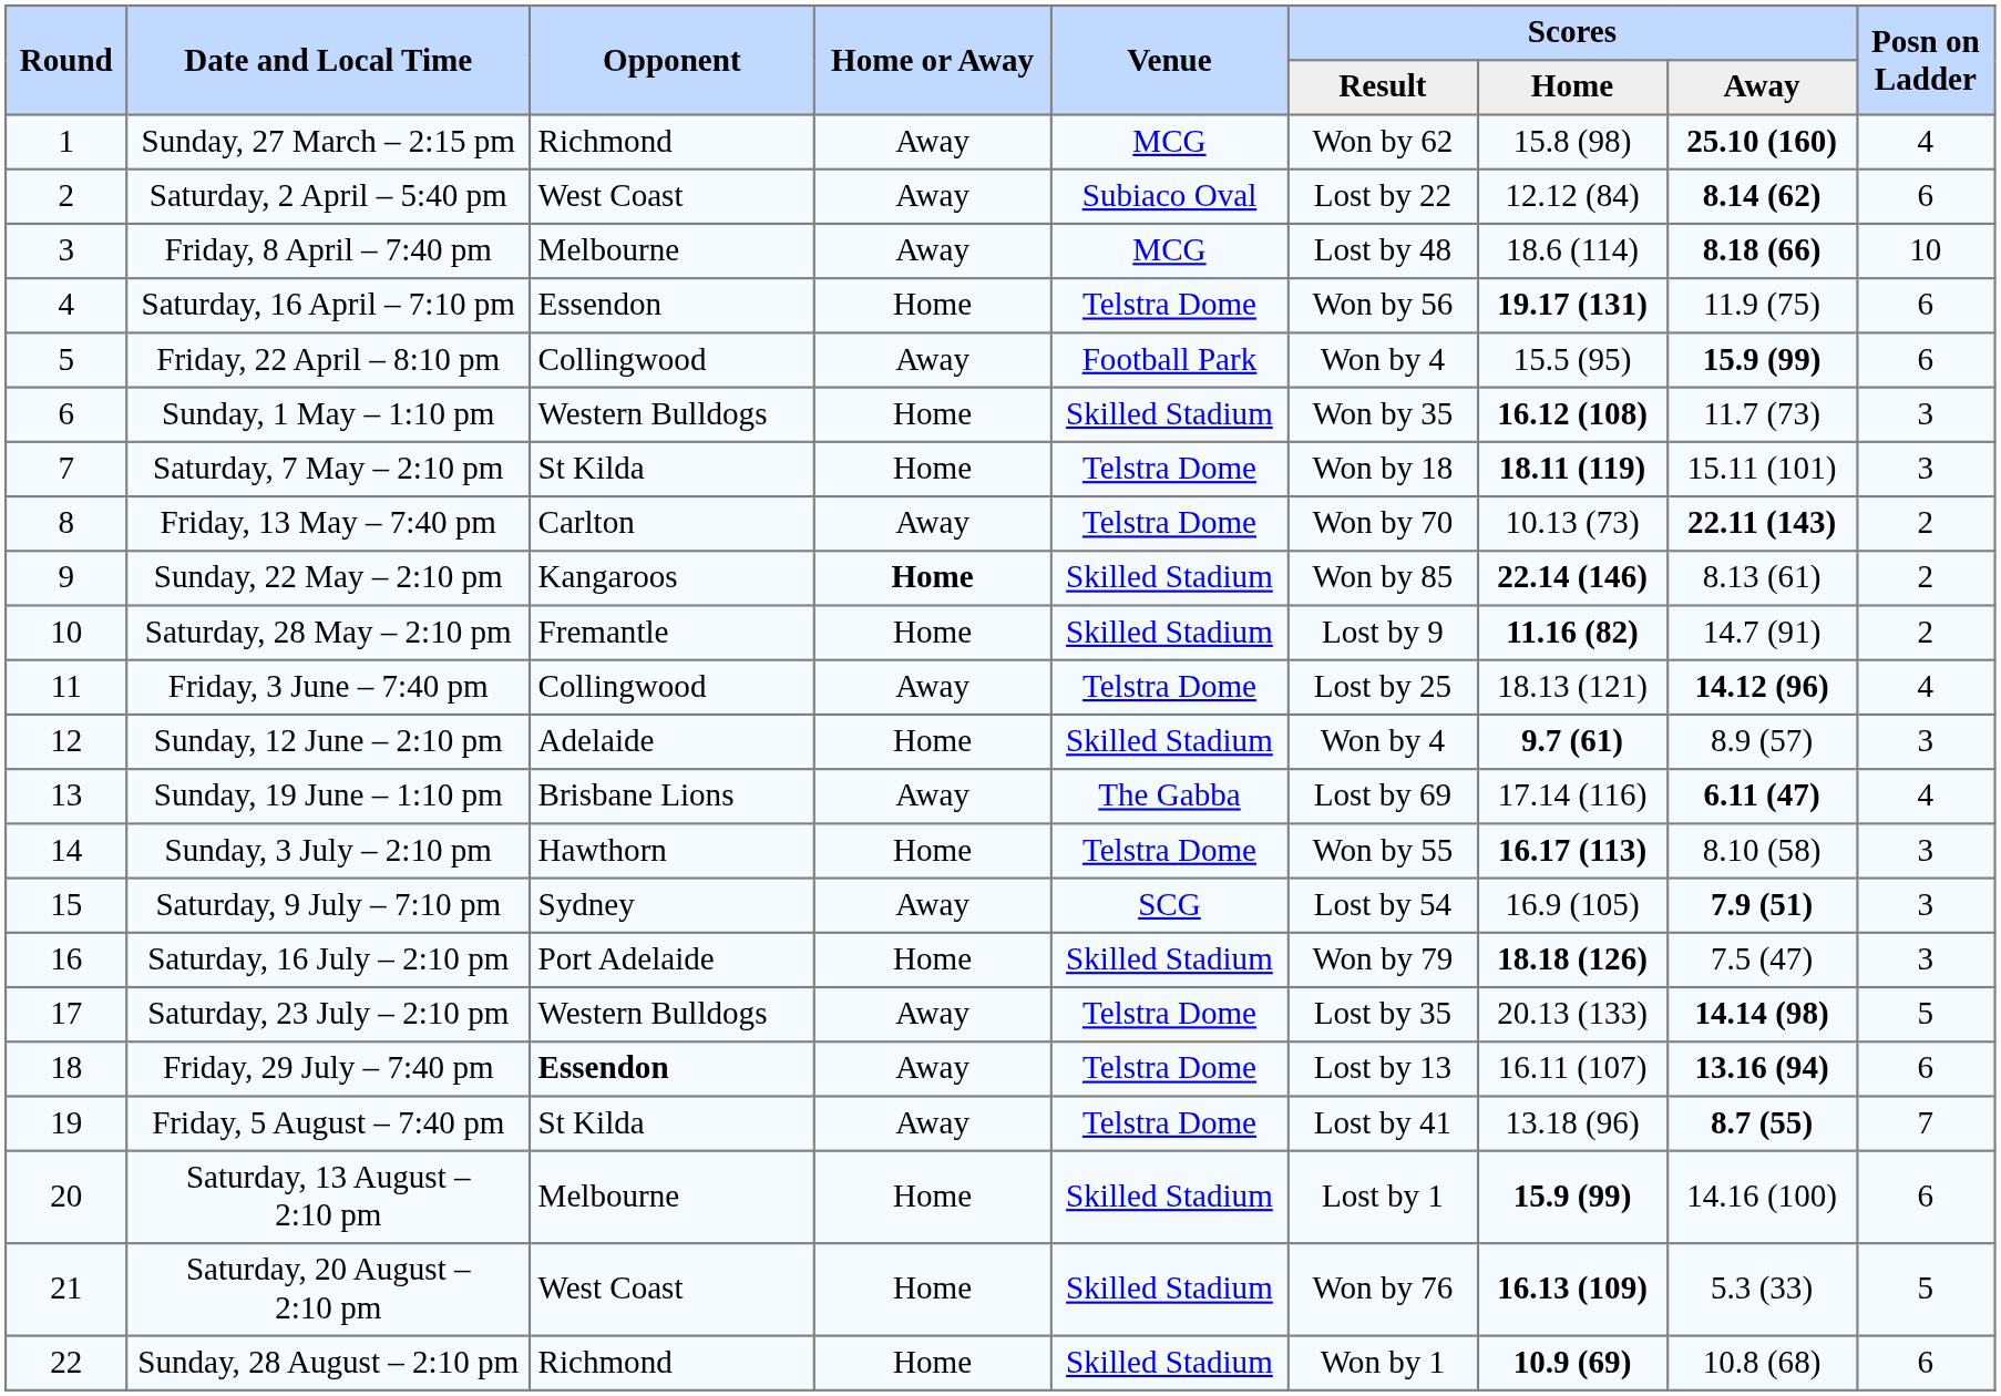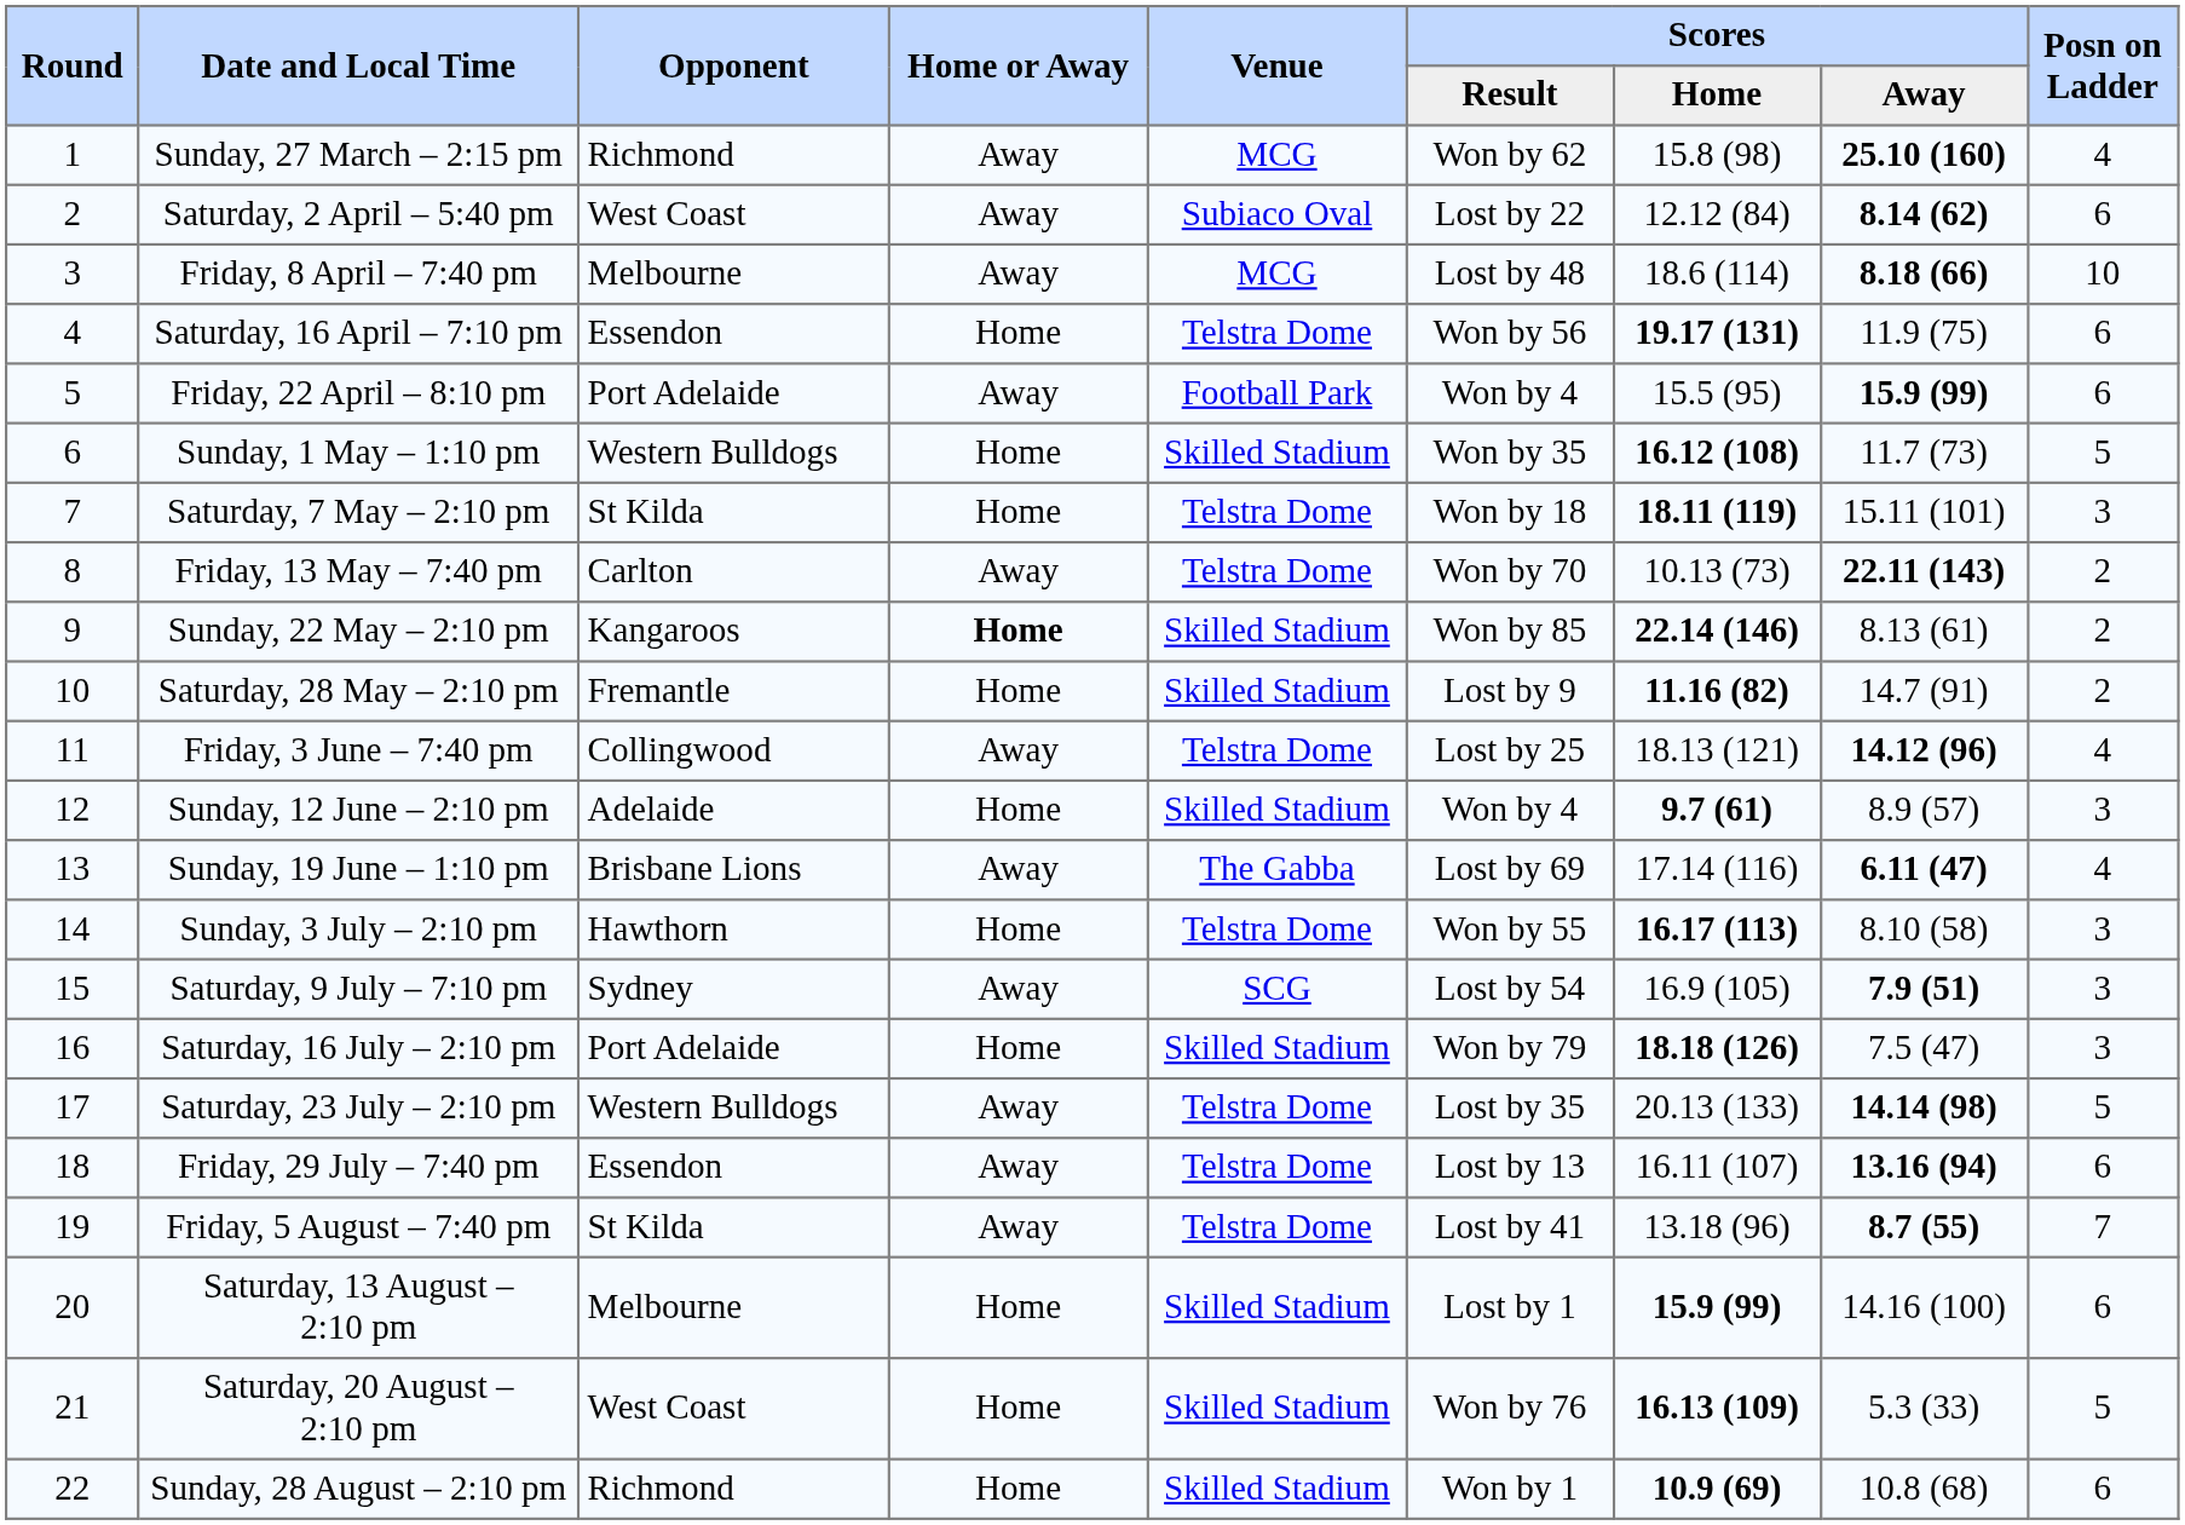 <table border="1" cellpadding="3" cellspacing="0" style="border-collapse:collapse; font-size:85%; text-align:center; width:95%;">
 <tr style="background:#c1d8ff;">
 <th rowspan="2" style="width:3%;">Round</th>
 <th rowspan="2" style="width:17%;">Date and Local Time</th>
 <th rowspan="2" style="width:12%;">Opponent</th>
 <th rowspan="2" style="width:10%;">Home or Away</th>
 <th rowspan="2" style="width:10%;">Venue</th>
 <th colspan=3>Scores</th>
 <th rowspan="2" style="width:5%;">Posn on Ladder</th>
 </tr>
 <tr style="background:#efefef;">
 <th width=8%>Result</th>
 <th width=8%>Home</th>
 <th width=8%>Away</th>
 </tr>
 <tr style="background:#f5faff;">
 <td>1</td>
 <td>Sunday, 27 March – 2:15 pm</td>
 <td align=left>Richmond</td>
 <td>Away</td>
 <td><a href='#'>MCG</a></td>
 <td>Won by 62</td>
 <td>15.8 (98)</td>
 <td><strong>25.10 (160)</strong></td>
 <td>4</td>
 </tr>
 <tr style="background:#f5faff;">
 <td>2</td>
 <td>Saturday, 2 April – 5:40 pm</td>
 <td align=left>West Coast</td>
 <td>Away</td>
 <td><a href='#'>Subiaco Oval</a></td>
 <td>Lost by 22</td>
 <td>12.12 (84)</td>
 <td><strong>8.14 (62)</strong></td>
 <td>6</td>
 </tr>
 <tr style="background:#f5faff;">
 <td>3</td>
 <td>Friday, 8 April – 7:40 pm</td>
 <td align=left>Melbourne</td>
 <td>Away</td>
 <td><a href='#'>MCG</a></td>
 <td>Lost by 48</td>
 <td>18.6 (114)</td>
 <td><strong>8.18 (66)</strong></td>
 <td>10</td>
 </tr>
 <tr style="background:#f5faff;">
 <td>4</td>
 <td>Saturday, 16 April – 7:10 pm</td>
 <td align=left>Essendon</td>
 <td>Home</td>
 <td><a href='#'>Telstra Dome</a></td>
 <td>Won by 56</td>
 <td><strong>19.17 (131)</strong></td>
 <td>11.9 (75)</td>
 <td>6</td>
 </tr>
 <tr style="background:#f5faff;">
 <td>5</td>
 <td>Friday, 22 April – 8:10 pm</td>
-<td align=left>Collingwood</td>
+<td align=left>Port Adelaide</td>
 <td>Away</td>
 <td><a href='#'>Football Park</a></td>
 <td>Won by 4</td>
 <td>15.5 (95)</td>
 <td><strong>15.9 (99)</strong></td>
 <td>6</td>
 </tr>
 <tr style="background:#f5faff;">
 <td>6</td>
 <td>Sunday, 1 May – 1:10 pm</td>
 <td align=left>Western Bulldogs</td>
 <td>Home</td>
 <td><a href='#'>Skilled Stadium</a></td>
 <td>Won by 35</td>
 <td><strong>16.12 (108)</strong></td>
 <td>11.7 (73)</td>
-<td>3</td>
+<td>5</td>
 </tr>
 <tr style="background:#f5faff;">
 <td>7</td>
 <td>Saturday, 7 May – 2:10 pm</td>
 <td align=left>St Kilda</td>
 <td>Home</td>
 <td><a href='#'>Telstra Dome</a></td>
 <td>Won by 18</td>
 <td><strong>18.11 (119)</strong></td>
 <td>15.11 (101)</td>
 <td>3</td>
 </tr>
 <tr style="background:#f5faff;">
 <td>8</td>
 <td>Friday, 13 May – 7:40 pm</td>
 <td align=left>Carlton</td>
 <td>Away</td>
 <td><a href='#'>Telstra Dome</a></td>
 <td>Won by 70</td>
 <td>10.13 (73)</td>
 <td><strong>22.11 (143)</strong></td>
 <td>2</td>
 </tr>
 <tr style="background:#f5faff;">
 <td>9</td>
 <td>Sunday, 22 May – 2:10 pm</td>
 <td align=left>Kangaroos</td>
 <td><strong>Home</strong></td>
 <td><a href='#'>Skilled Stadium</a></td>
 <td>Won by 85</td>
 <td><strong>22.14 (146)</strong></td>
 <td>8.13 (61)</td>
 <td>2</td>
 </tr>
 <tr style="background:#f5faff;">
 <td>10</td>
 <td>Saturday, 28 May – 2:10 pm</td>
 <td align=left>Fremantle</td>
 <td>Home</td>
 <td><a href='#'>Skilled Stadium</a></td>
 <td>Lost by 9</td>
 <td><strong>11.16 (82)</strong></td>
 <td>14.7 (91)</td>
 <td>2</td>
 </tr>
 <tr style="background:#f5faff;">
 <td>11</td>
 <td>Friday, 3 June – 7:40 pm</td>
 <td align=left>Collingwood</td>
 <td>Away</td>
 <td><a href='#'>Telstra Dome</a></td>
 <td>Lost by 25</td>
 <td>18.13 (121)</td>
 <td><strong>14.12 (96)</strong></td>
 <td>4</td>
 </tr>
 <tr style="background:#f5faff;">
 <td>12</td>
 <td>Sunday, 12 June – 2:10 pm</td>
 <td align=left>Adelaide</td>
 <td>Home</td>
 <td><a href='#'>Skilled Stadium</a></td>
 <td>Won by 4</td>
 <td><strong>9.7 (61)</strong></td>
 <td>8.9 (57)</td>
 <td>3</td>
 </tr>
 <tr style="background:#f5faff;">
 <td>13</td>
 <td>Sunday, 19 June – 1:10 pm</td>
 <td align=left>Brisbane Lions</td>
 <td>Away</td>
 <td><a href='#'>The Gabba</a></td>
 <td>Lost by 69</td>
 <td>17.14 (116)</td>
 <td><strong>6.11 (47)</strong></td>
 <td>4</td>
 </tr>
 <tr style="background:#f5faff;">
 <td>14</td>
 <td>Sunday, 3 July – 2:10 pm</td>
 <td align=left>Hawthorn</td>
 <td>Home</td>
 <td><a href='#'>Telstra Dome</a></td>
 <td>Won by 55</td>
 <td><strong>16.17 (113)</strong></td>
 <td>8.10 (58)</td>
 <td>3</td>
 </tr>
 <tr style="background:#f5faff;">
 <td>15</td>
 <td>Saturday, 9 July – 7:10 pm</td>
 <td align=left>Sydney</td>
 <td>Away</td>
 <td><a href='#'>SCG</a></td>
 <td>Lost by 54</td>
 <td>16.9 (105)</td>
 <td><strong>7.9 (51)</strong></td>
 <td>3</td>
 </tr>
 <tr style="background:#f5faff;">
 <td>16</td>
 <td>Saturday, 16 July – 2:10 pm</td>
 <td align=left>Port Adelaide</td>
 <td>Home</td>
 <td><a href='#'>Skilled Stadium</a></td>
 <td>Won by 79</td>
 <td><strong>18.18 (126)</strong></td>
 <td>7.5 (47)</td>
 <td>3</td>
 </tr>
 <tr style="background:#f5faff;">
 <td>17</td>
 <td>Saturday, 23 July – 2:10 pm</td>
 <td align=left>Western Bulldogs</td>
 <td>Away</td>
 <td><a href='#'>Telstra Dome</a></td>
 <td>Lost by 35</td>
 <td>20.13 (133)</td>
 <td><strong>14.14 (98)</strong></td>
 <td>5</td>
 </tr>
 <tr style="background:#f5faff;">
 <td>18</td>
 <td>Friday, 29 July – 7:40 pm</td>
-<td align=left><strong>Essendon</strong></td>
+<td align=left>Essendon</td>
 <td>Away</td>
 <td><a href='#'>Telstra Dome</a></td>
 <td>Lost by 13</td>
 <td>16.11 (107)</td>
 <td><strong>13.16 (94)</strong></td>
 <td>6</td>
 </tr>
 <tr style="background:#f5faff;">
 <td>19</td>
 <td>Friday, 5 August – 7:40 pm</td>
 <td align=left>St Kilda</td>
 <td>Away</td>
 <td><a href='#'>Telstra Dome</a></td>
 <td>Lost by 41</td>
 <td>13.18 (96)</td>
 <td><strong>8.7 (55)</strong></td>
 <td>7</td>
 </tr>
 <tr style="background:#f5faff;">
 <td>20</td>
 <td>Saturday, 13 August – 2:10 pm</td>
 <td align=left>Melbourne</td>
 <td>Home</td>
 <td><a href='#'>Skilled Stadium</a></td>
 <td>Lost by 1</td>
 <td><strong>15.9 (99)</strong></td>
 <td>14.16 (100)</td>
 <td>6</td>
 </tr>
 <tr style="background:#f5faff;">
 <td>21</td>
 <td>Saturday, 20 August – 2:10 pm</td>
 <td align=left>West Coast</td>
 <td>Home</td>
 <td><a href='#'>Skilled Stadium</a></td>
 <td>Won by 76</td>
 <td><strong>16.13 (109)</strong></td>
 <td>5.3 (33)</td>
 <td>5</td>
 </tr>
 <tr style="background:#f5faff;">
 <td>22</td>
 <td>Sunday, 28 August – 2:10 pm</td>
 <td align=left>Richmond</td>
 <td>Home</td>
 <td><a href='#'>Skilled Stadium</a></td>
 <td>Won by 1</td>
 <td><strong>10.9 (69)</strong></td>
 <td>10.8 (68)</td>
 <td>6</td>
 </tr>
 </table>
